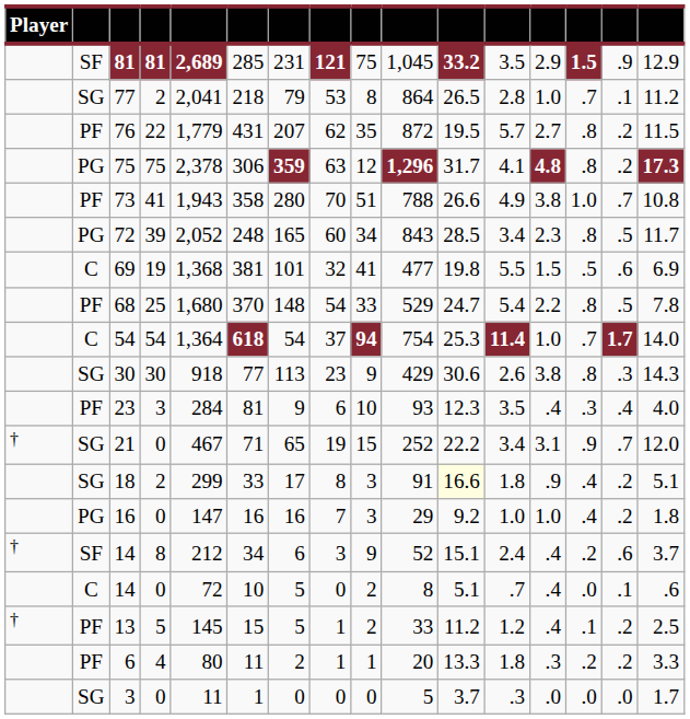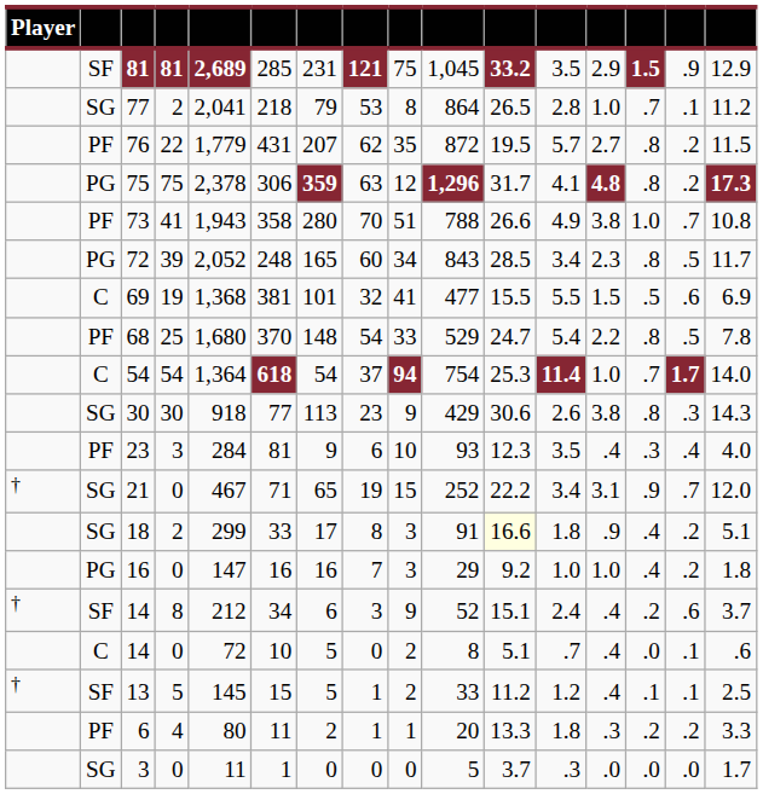 <table class="wikitable sortable" style="font-size: 95%; text-align:right;">
 <tr>
 <th style="background:#010101; color:#FFFFFF; border-top:#862633 3px solid; border-bottom:#862633 3px solid;">Player</th>
 <th style="background:#010101; color:#FFFFFF; border-top:#862633 3px solid; border-bottom:#862633 3px solid;"></th>
 <th style="background:#010101; color:#FFFFFF; border-top:#862633 3px solid; border-bottom:#862633 3px solid;"></th>
 <th style="background:#010101; color:#FFFFFF; border-top:#862633 3px solid; border-bottom:#862633 3px solid;"></th>
 <th style="background:#010101; color:#FFFFFF; border-top:#862633 3px solid; border-bottom:#862633 3px solid;"></th>
 <th style="background:#010101; color:#FFFFFF; border-top:#862633 3px solid; border-bottom:#862633 3px solid;"></th>
 <th style="background:#010101; color:#FFFFFF; border-top:#862633 3px solid; border-bottom:#862633 3px solid;"></th>
 <th style="background:#010101; color:#FFFFFF; border-top:#862633 3px solid; border-bottom:#862633 3px solid;"></th>
 <th style="background:#010101; color:#FFFFFF; border-top:#862633 3px solid; border-bottom:#862633 3px solid;"></th>
 <th style="background:#010101; color:#FFFFFF; border-top:#862633 3px solid; border-bottom:#862633 3px solid;"></th>
 <th style="background:#010101; color:#FFFFFF; border-top:#862633 3px solid; border-bottom:#862633 3px solid;"></th>
 <th style="background:#010101; color:#FFFFFF; border-top:#862633 3px solid; border-bottom:#862633 3px solid;"></th>
 <th style="background:#010101; color:#FFFFFF; border-top:#862633 3px solid; border-bottom:#862633 3px solid;"></th>
 <th style="background:#010101; color:#FFFFFF; border-top:#862633 3px solid; border-bottom:#862633 3px solid;"></th>
 <th style="background:#010101; color:#FFFFFF; border-top:#862633 3px solid; border-bottom:#862633 3px solid;"></th>
 <th style="background:#010101; color:#FFFFFF; border-top:#862633 3px solid; border-bottom:#862633 3px solid;"></th>
 </tr>
 <tr>
 <td style="text-align:left;"></td>
 <td style="text-align:center;">SF</td>
 <td style="background:#862633; color:#FFFFFF;"><strong>81</strong></td>
 <td style="background:#862633; color:#FFFFFF;"><strong>81</strong></td>
 <td style="background:#862633; color:#FFFFFF;"><strong>2,689</strong></td>
 <td>285</td>
 <td>231</td>
 <td style="background:#862633; color:#FFFFFF;"><strong>121</strong></td>
 <td>75</td>
 <td>1,045</td>
 <td style="background:#862633; color:#FFFFFF;"><strong>33.2</strong></td>
 <td>3.5</td>
 <td>2.9</td>
 <td style="background:#862633; color:#FFFFFF;"><strong>1.5</strong></td>
 <td>.9</td>
 <td>12.9</td>
 </tr>
 <tr>
 <td style="text-align:left;"></td>
 <td style="text-align:center;">SG</td>
 <td>77</td>
 <td>2</td>
 <td>2,041</td>
 <td>218</td>
 <td>79</td>
 <td>53</td>
 <td>8</td>
 <td>864</td>
 <td>26.5</td>
 <td>2.8</td>
 <td>1.0</td>
 <td>.7</td>
 <td>.1</td>
 <td>11.2</td>
 </tr>
 <tr>
 <td style="text-align:left;"></td>
 <td style="text-align:center;">PF</td>
 <td>76</td>
 <td>22</td>
 <td>1,779</td>
 <td>431</td>
 <td>207</td>
 <td>62</td>
 <td>35</td>
 <td>872</td>
 <td>19.5</td>
 <td>5.7</td>
 <td>2.7</td>
 <td>.8</td>
 <td>.2</td>
 <td>11.5</td>
 </tr>
 <tr>
 <td style="text-align:left;"></td>
 <td style="text-align:center;">PG</td>
 <td>75</td>
 <td>75</td>
 <td>2,378</td>
 <td>306</td>
 <td style="background:#862633; color:#FFFFFF;"><strong>359</strong></td>
 <td>63</td>
 <td>12</td>
 <td style="background:#862633; color:#FFFFFF;"><strong>1,296</strong></td>
 <td>31.7</td>
 <td>4.1</td>
 <td style="background:#862633; color:#FFFFFF;"><strong>4.8</strong></td>
 <td>.8</td>
 <td>.2</td>
 <td style="background:#862633; color:#FFFFFF;"><strong>17.3</strong></td>
 </tr>
 <tr>
 <td style="text-align:left;"></td>
 <td style="text-align:center;">PF</td>
 <td>73</td>
 <td>41</td>
 <td>1,943</td>
 <td>358</td>
 <td>280</td>
 <td>70</td>
 <td>51</td>
 <td>788</td>
 <td>26.6</td>
 <td>4.9</td>
 <td>3.8</td>
 <td>1.0</td>
 <td>.7</td>
 <td>10.8</td>
 </tr>
 <tr>
 <td style="text-align:left;"></td>
 <td style="text-align:center;">PG</td>
 <td>72</td>
 <td>39</td>
 <td>2,052</td>
 <td>248</td>
 <td>165</td>
 <td>60</td>
 <td>34</td>
 <td>843</td>
 <td>28.5</td>
 <td>3.4</td>
 <td>2.3</td>
 <td>.8</td>
 <td>.5</td>
 <td>11.7</td>
 </tr>
 <tr>
 <td style="text-align:left;"></td>
 <td style="text-align:center;">C</td>
 <td>69</td>
 <td>19</td>
 <td>1,368</td>
 <td>381</td>
 <td>101</td>
 <td>32</td>
 <td>41</td>
 <td>477</td>
-<td>19.8</td>
+<td>15.5</td>
 <td>5.5</td>
 <td>1.5</td>
 <td>.5</td>
 <td>.6</td>
 <td>6.9</td>
 </tr>
 <tr>
 <td style="text-align:left;"></td>
 <td style="text-align:center;">PF</td>
 <td>68</td>
 <td>25</td>
 <td>1,680</td>
 <td>370</td>
 <td>148</td>
 <td>54</td>
 <td>33</td>
 <td>529</td>
 <td>24.7</td>
 <td>5.4</td>
 <td>2.2</td>
 <td>.8</td>
 <td>.5</td>
 <td>7.8</td>
 </tr>
 <tr>
 <td style="text-align:left;"></td>
 <td style="text-align:center;">C</td>
 <td>54</td>
 <td>54</td>
 <td>1,364</td>
 <td style="background:#862633; color:#FFFFFF;"><strong>618</strong></td>
 <td>54</td>
 <td>37</td>
 <td style="background:#862633; color:#FFFFFF;"><strong>94</strong></td>
 <td>754</td>
 <td>25.3</td>
 <td style="background:#862633; color:#FFFFFF;"><strong>11.4</strong></td>
 <td>1.0</td>
 <td>.7</td>
 <td style="background:#862633; color:#FFFFFF;"><strong>1.7</strong></td>
 <td>14.0</td>
 </tr>
 <tr>
 <td style="text-align:left;"></td>
 <td style="text-align:center;">SG</td>
 <td>30</td>
 <td>30</td>
 <td>918</td>
 <td>77</td>
 <td>113</td>
 <td>23</td>
 <td>9</td>
 <td>429</td>
 <td>30.6</td>
 <td>2.6</td>
 <td>3.8</td>
 <td>.8</td>
 <td>.3</td>
 <td>14.3</td>
 </tr>
 <tr>
 <td style="text-align:left;"></td>
 <td style="text-align:center;">PF</td>
 <td>23</td>
 <td>3</td>
 <td>284</td>
 <td>81</td>
 <td>9</td>
 <td>6</td>
 <td>10</td>
 <td>93</td>
 <td>12.3</td>
 <td>3.5</td>
 <td>.4</td>
 <td>.3</td>
 <td>.4</td>
 <td>4.0</td>
 </tr>
 <tr>
 <td style="text-align:left;"><sup>†</sup></td>
 <td style="text-align:center;">SG</td>
 <td>21</td>
 <td>0</td>
 <td>467</td>
 <td>71</td>
 <td>65</td>
 <td>19</td>
 <td>15</td>
 <td>252</td>
 <td>22.2</td>
 <td>3.4</td>
 <td>3.1</td>
 <td>.9</td>
 <td>.7</td>
 <td>12.0</td>
 </tr>
 <tr>
 <td style="text-align:left;"></td>
 <td style="text-align:center;">SG</td>
 <td>18</td>
 <td>2</td>
 <td>299</td>
 <td>33</td>
 <td>17</td>
 <td>8</td>
 <td>3</td>
 <td>91</td>
 <td style="background: lightyellow;">16.6</td>
 <td>1.8</td>
 <td>.9</td>
 <td>.4</td>
 <td>.2</td>
 <td>5.1</td>
 </tr>
 <tr>
 <td style="text-align:left;"></td>
 <td style="text-align:center;">PG</td>
 <td>16</td>
 <td>0</td>
 <td>147</td>
 <td>16</td>
 <td>16</td>
 <td>7</td>
 <td>3</td>
 <td>29</td>
 <td>9.2</td>
 <td>1.0</td>
 <td>1.0</td>
 <td>.4</td>
 <td>.2</td>
 <td>1.8</td>
 </tr>
 <tr>
 <td style="text-align:left;"><sup>†</sup></td>
 <td style="text-align:center;">SF</td>
 <td>14</td>
 <td>8</td>
 <td>212</td>
 <td>34</td>
 <td>6</td>
 <td>3</td>
 <td>9</td>
 <td>52</td>
 <td>15.1</td>
 <td>2.4</td>
 <td>.4</td>
 <td>.2</td>
 <td>.6</td>
 <td>3.7</td>
 </tr>
 <tr>
 <td style="text-align:left;"></td>
 <td style="text-align:center;">C</td>
 <td>14</td>
 <td>0</td>
 <td>72</td>
 <td>10</td>
 <td>5</td>
 <td>0</td>
 <td>2</td>
 <td>8</td>
 <td>5.1</td>
 <td>.7</td>
 <td>.4</td>
 <td>.0</td>
 <td>.1</td>
 <td>.6</td>
 </tr>
 <tr>
 <td style="text-align:left;"><sup>†</sup></td>
-<td style="text-align:center;">PF</td>
+<td style="text-align:center;">SF</td>
 <td>13</td>
 <td>5</td>
 <td>145</td>
 <td>15</td>
 <td>5</td>
 <td>1</td>
 <td>2</td>
 <td>33</td>
 <td>11.2</td>
 <td>1.2</td>
 <td>.4</td>
 <td>.1</td>
-<td>.2</td>
+<td>.1</td>
 <td>2.5</td>
 </tr>
 <tr>
 <td style="text-align:left;"></td>
 <td style="text-align:center;">PF</td>
 <td>6</td>
 <td>4</td>
 <td>80</td>
 <td>11</td>
 <td>2</td>
 <td>1</td>
 <td>1</td>
 <td>20</td>
 <td>13.3</td>
 <td>1.8</td>
 <td>.3</td>
 <td>.2</td>
 <td>.2</td>
 <td>3.3</td>
 </tr>
 <tr>
 <td style="text-align:left;"></td>
 <td style="text-align:center;">SG</td>
 <td>3</td>
 <td>0</td>
 <td>11</td>
 <td>1</td>
 <td>0</td>
 <td>0</td>
 <td>0</td>
 <td>5</td>
 <td>3.7</td>
 <td>.3</td>
 <td>.0</td>
 <td>.0</td>
 <td>.0</td>
 <td>1.7</td>
 </tr>
 </table>
